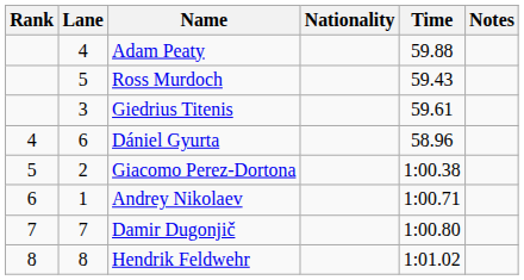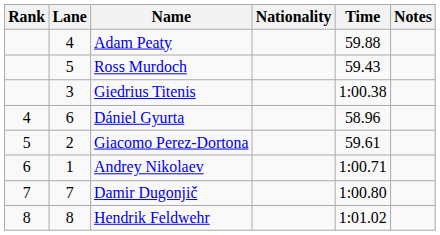 <table class="wikitable sortable" style="text-align:center">
 <tr>
 <th>Rank</th>
 <th>Lane</th>
 <th>Name</th>
 <th>Nationality</th>
 <th>Time</th>
 <th>Notes</th>
 </tr>
 <tr>
 <td></td>
 <td>4</td>
 <td align=left><a href='#'>Adam Peaty</a></td>
 <td align=left></td>
 <td>59.88</td>
 <td></td>
 </tr>
 <tr>
 <td></td>
 <td>5</td>
 <td align=left><a href='#'>Ross Murdoch</a></td>
 <td align=left></td>
 <td>59.43</td>
 <td></td>
 </tr>
 <tr>
 <td></td>
 <td>3</td>
 <td align=left><a href='#'>Giedrius Titenis</a></td>
 <td align=left></td>
-<td>59.61</td>
+<td>1:00.38</td>
 <td></td>
 </tr>
 <tr>
 <td>4</td>
 <td>6</td>
 <td align=left><a href='#'>Dániel Gyurta</a></td>
 <td align=left></td>
 <td>58.96</td>
 <td></td>
 </tr>
 <tr>
 <td>5</td>
 <td>2</td>
 <td align=left><a href='#'>Giacomo Perez-Dortona</a></td>
 <td align=left></td>
-<td>1:00.38</td>
+<td>59.61</td>
 <td></td>
 </tr>
 <tr>
 <td>6</td>
 <td>1</td>
 <td align=left><a href='#'>Andrey Nikolaev</a></td>
 <td align=left></td>
 <td>1:00.71</td>
 <td></td>
 </tr>
 <tr>
 <td>7</td>
 <td>7</td>
 <td align=left><a href='#'>Damir Dugonjič</a></td>
 <td align=left></td>
 <td>1:00.80</td>
 <td></td>
 </tr>
 <tr>
 <td>8</td>
 <td>8</td>
 <td align=left><a href='#'>Hendrik Feldwehr</a></td>
 <td align=left></td>
 <td>1:01.02</td>
 <td></td>
 </tr>
 </table>
